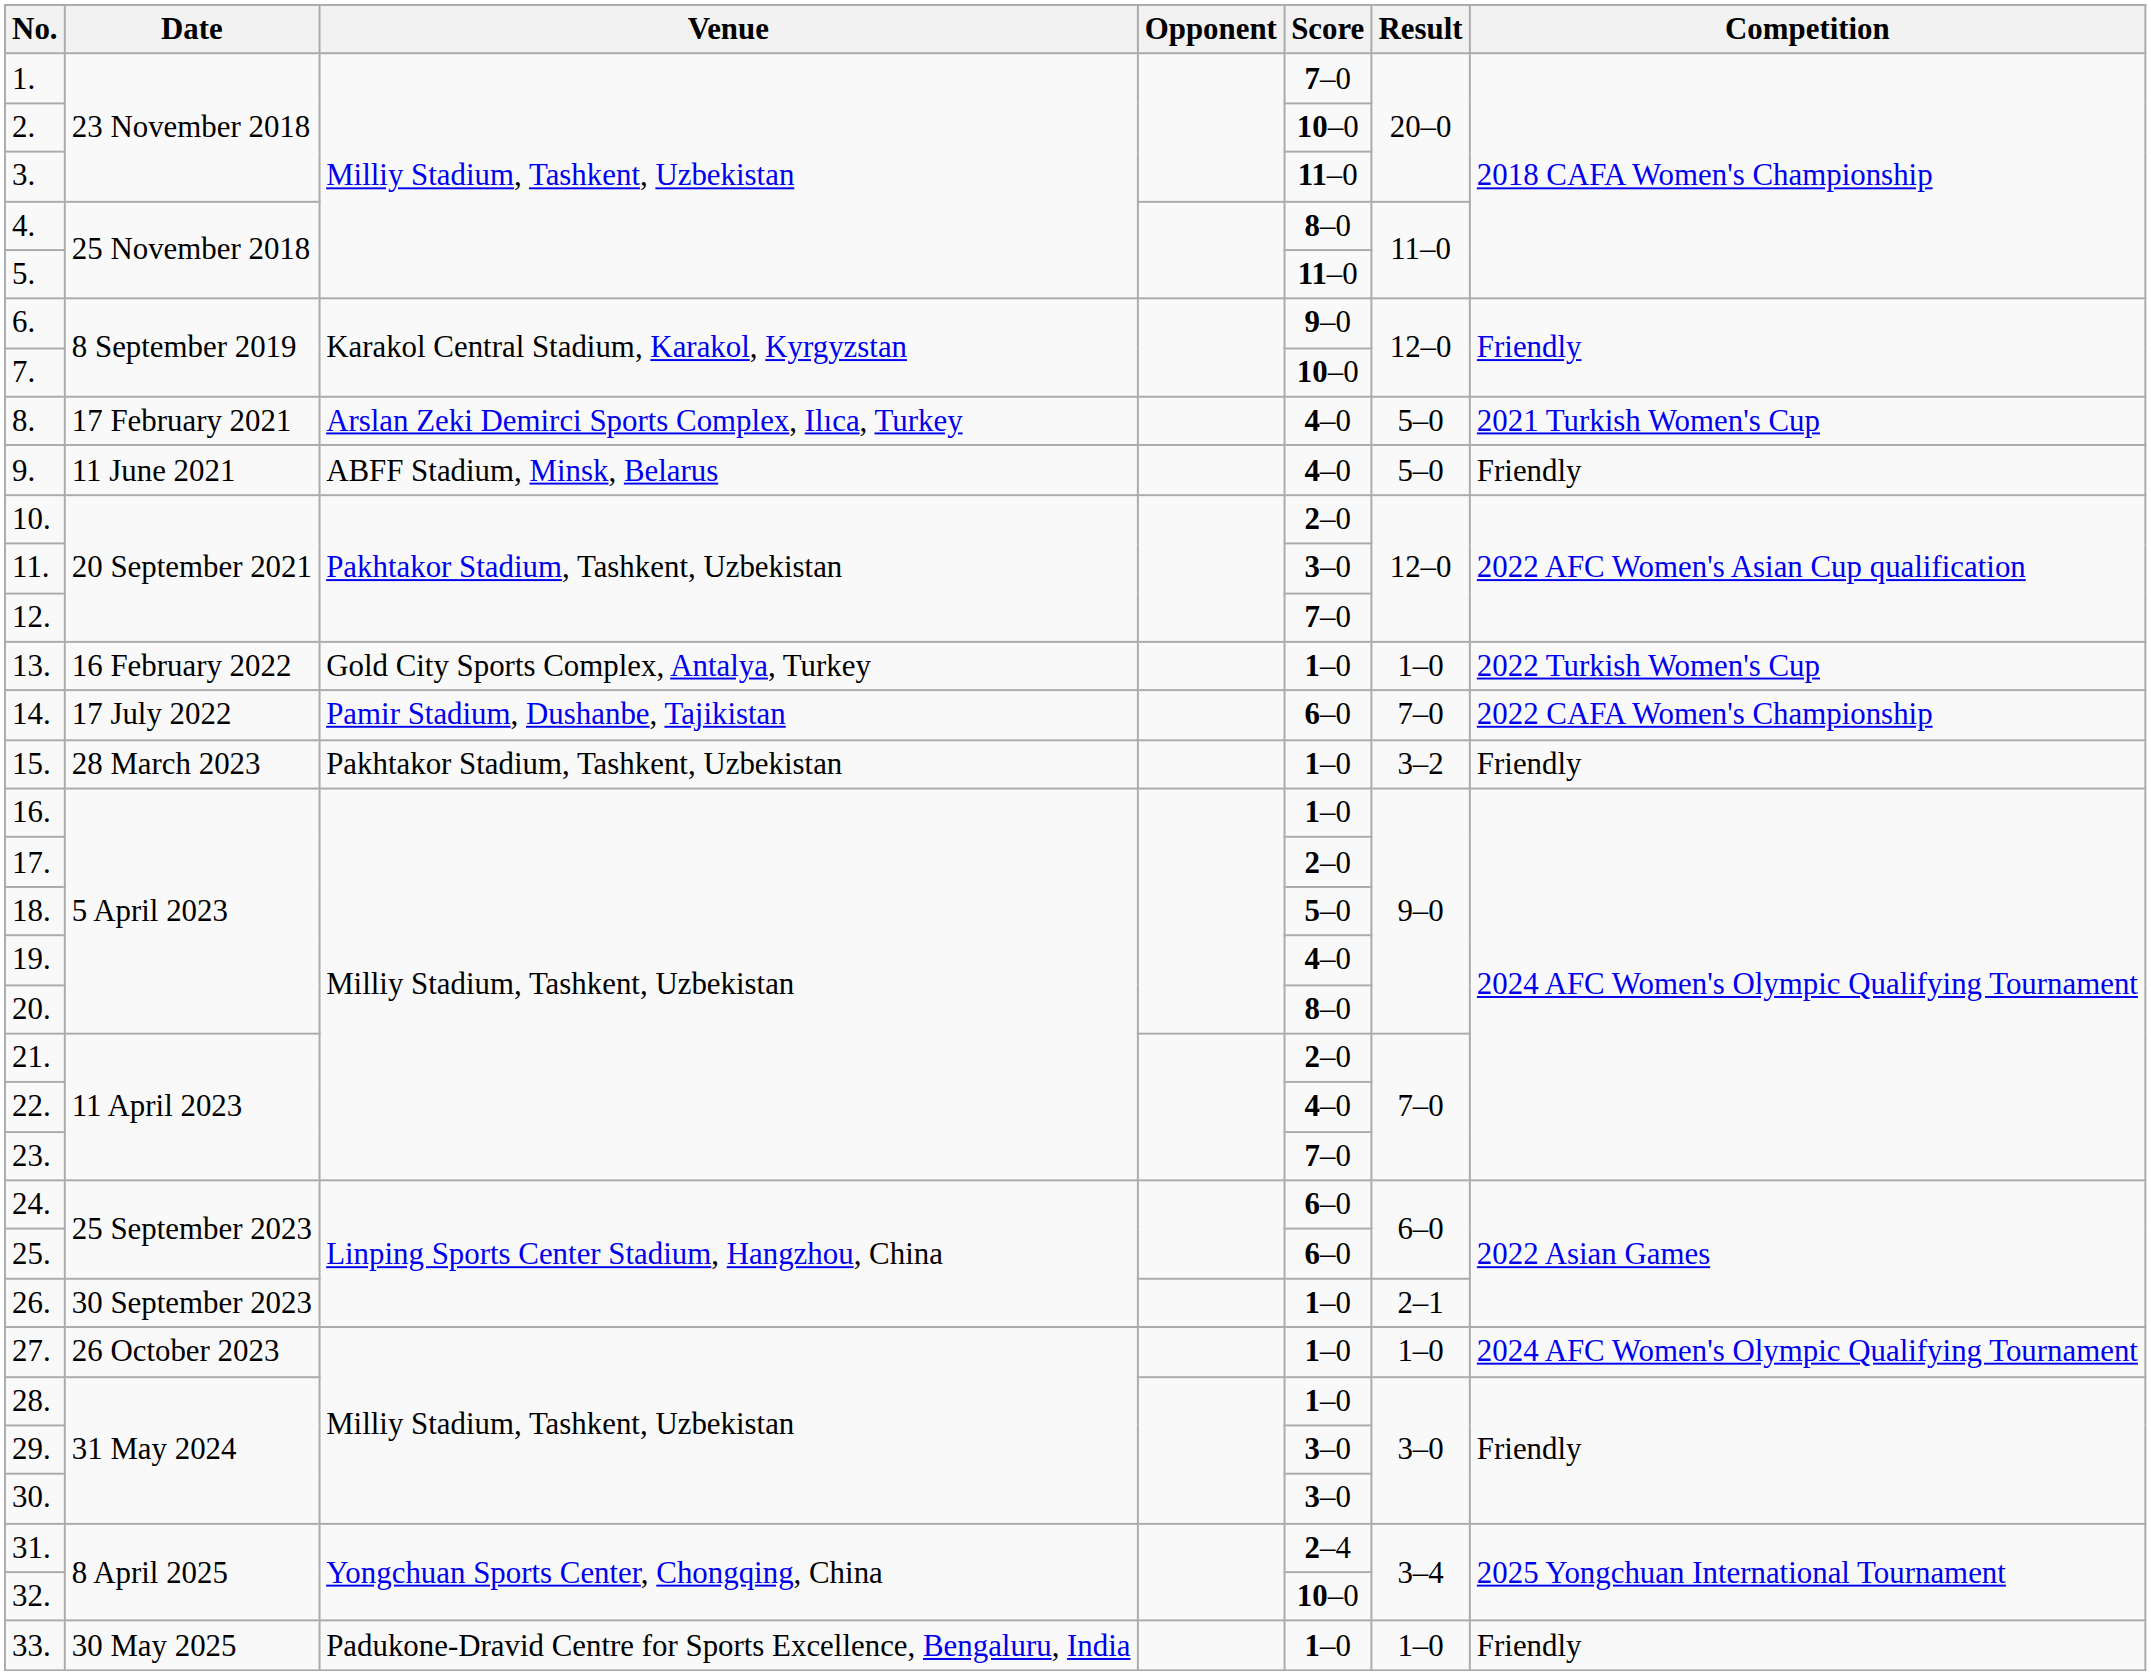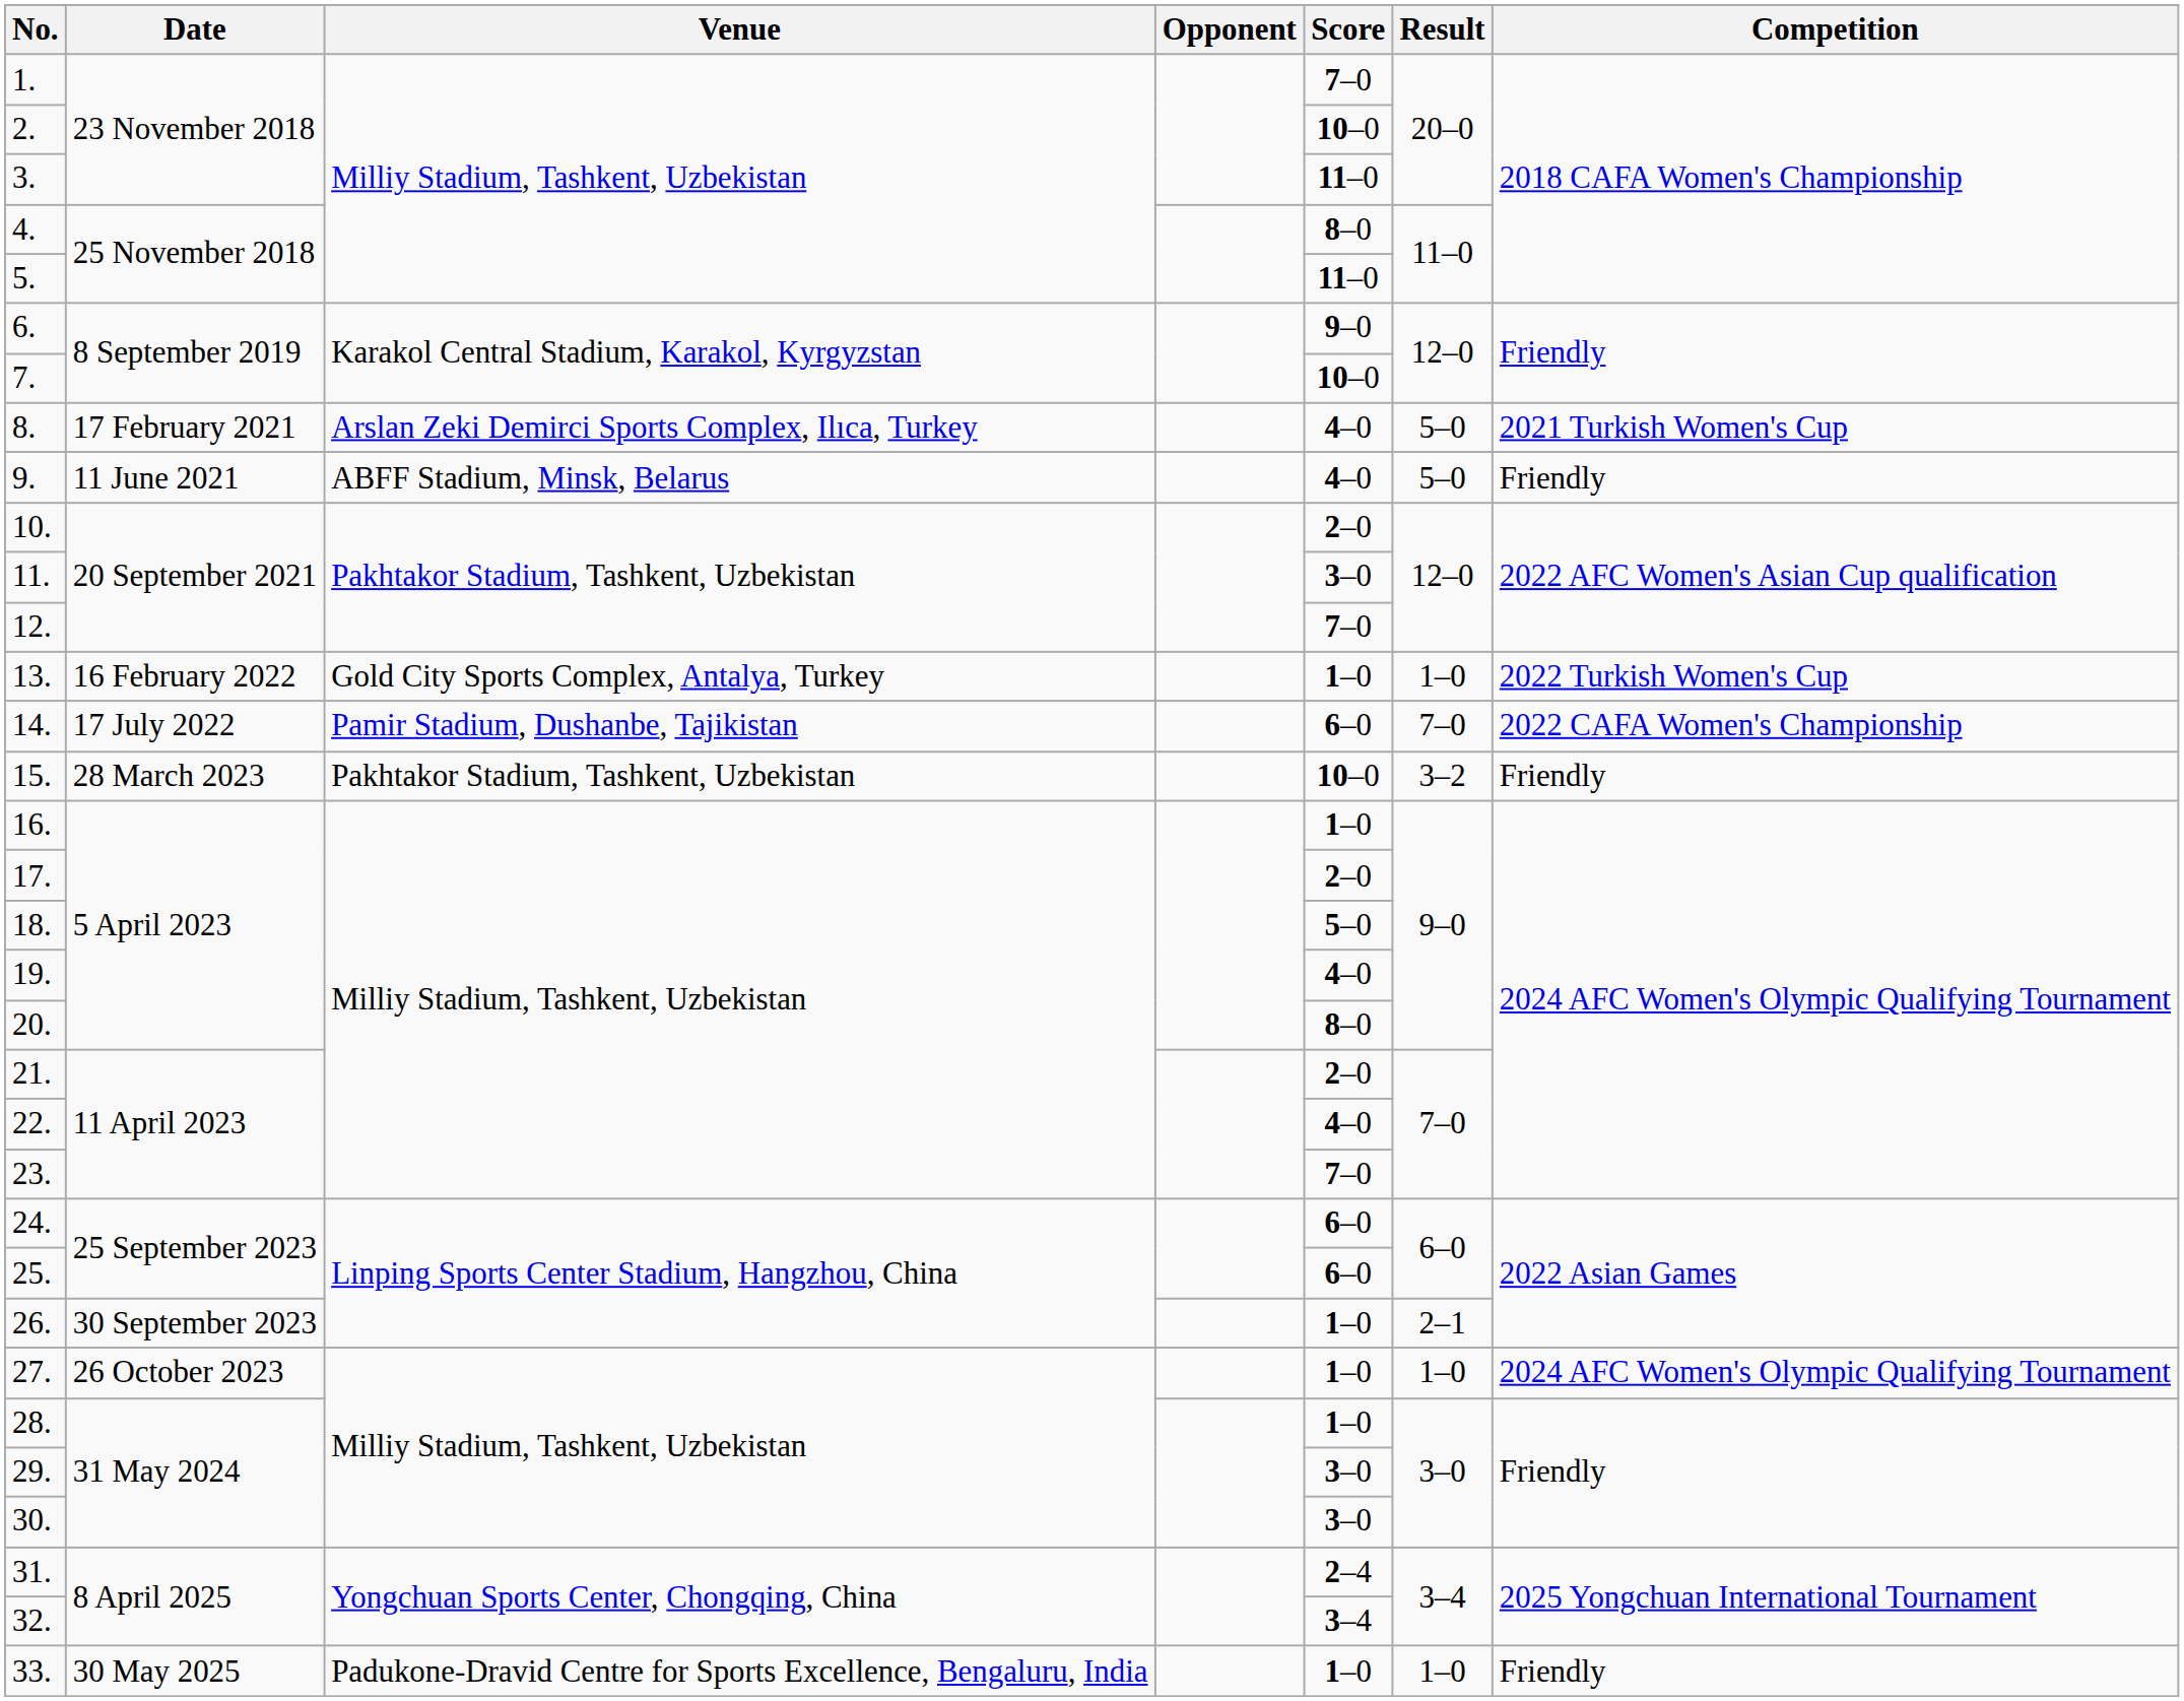 <table class="wikitable">
 <tr>
 <th>No.</th>
 <th>Date</th>
 <th>Venue</th>
 <th>Opponent</th>
 <th>Score</th>
 <th>Result</th>
 <th>Competition</th>
 </tr>
 <tr>
 <td>1.</td>
 <td rowspan=3>23 November 2018</td>
 <td rowspan=5><a href='#'>Milliy Stadium</a>, <a href='#'>Tashkent</a>, <a href='#'>Uzbekistan</a></td>
 <td rowspan=3></td>
 <td align=center><strong>7</strong>–0</td>
 <td rowspan=3 align=center>20–0</td>
 <td rowspan=5><a href='#'>2018 CAFA Women's Championship</a></td>
 </tr>
 <tr>
 <td>2.</td>
 <td align=center><strong>10</strong>–0</td>
 </tr>
 <tr>
 <td>3.</td>
 <td align=center><strong>11</strong>–0</td>
 </tr>
 <tr>
 <td>4.</td>
 <td rowspan=2>25 November 2018</td>
 <td rowspan=2></td>
 <td align=center><strong>8</strong>–0</td>
 <td rowspan=2 align=center>11–0</td>
 </tr>
 <tr>
 <td>5.</td>
 <td align=center><strong>11</strong>–0</td>
 </tr>
 <tr>
 <td>6.</td>
 <td rowspan=2>8 September 2019</td>
 <td rowspan=2>Karakol Central Stadium, <a href='#'>Karakol</a>, <a href='#'>Kyrgyzstan</a></td>
 <td rowspan=2></td>
 <td align=center><strong>9</strong>–0</td>
 <td rowspan=2 align=center>12–0</td>
 <td rowspan=2><a href='#'>Friendly</a></td>
 </tr>
 <tr>
 <td>7.</td>
 <td align=center><strong>10</strong>–0</td>
 </tr>
 <tr>
 <td>8.</td>
 <td>17 February 2021</td>
 <td><a href='#'>Arslan Zeki Demirci Sports Complex</a>, <a href='#'>Ilıca</a>, <a href='#'>Turkey</a></td>
 <td></td>
 <td align=center><strong>4</strong>–0</td>
 <td align=center>5–0</td>
 <td><a href='#'>2021 Turkish Women's Cup</a></td>
 </tr>
 <tr>
 <td>9.</td>
 <td>11 June 2021</td>
 <td>ABFF Stadium, <a href='#'>Minsk</a>, <a href='#'>Belarus</a></td>
 <td></td>
 <td align=center><strong>4</strong>–0</td>
 <td align=center>5–0</td>
 <td>Friendly</td>
 </tr>
 <tr>
 <td>10.</td>
 <td rowspan=3>20 September 2021</td>
 <td rowspan=3><a href='#'>Pakhtakor Stadium</a>, Tashkent, Uzbekistan</td>
 <td rowspan=3></td>
 <td align=center><strong>2</strong>–0</td>
 <td rowspan=3 align=center>12–0</td>
 <td rowspan=3><a href='#'>2022 AFC Women's Asian Cup qualification</a></td>
 </tr>
 <tr>
 <td>11.</td>
 <td align=center><strong>3</strong>–0</td>
 </tr>
 <tr>
 <td>12.</td>
 <td align=center><strong>7</strong>–0</td>
 </tr>
 <tr>
 <td>13.</td>
 <td>16 February 2022</td>
 <td>Gold City Sports Complex, <a href='#'>Antalya</a>, Turkey</td>
 <td></td>
 <td align=center><strong>1</strong>–0</td>
 <td align=center>1–0</td>
 <td><a href='#'>2022 Turkish Women's Cup</a></td>
 </tr>
 <tr>
 <td>14.</td>
 <td>17 July 2022</td>
 <td><a href='#'>Pamir Stadium</a>, <a href='#'>Dushanbe</a>, <a href='#'>Tajikistan</a></td>
 <td></td>
 <td align=center><strong>6</strong>–0</td>
 <td align=center>7–0</td>
 <td><a href='#'>2022 CAFA Women's Championship</a></td>
 </tr>
 <tr>
 <td>15.</td>
 <td>28 March 2023</td>
 <td>Pakhtakor Stadium, Tashkent, Uzbekistan</td>
 <td></td>
-<td align=center><strong>1</strong>–0</td>
+<td align=center><strong>10</strong>–0</td>
 <td align=center>3–2</td>
 <td>Friendly</td>
 </tr>
 <tr>
 <td>16.</td>
 <td rowspan=5>5 April 2023</td>
 <td rowspan=8>Milliy Stadium, Tashkent, Uzbekistan</td>
 <td rowspan=5></td>
 <td align=center><strong>1</strong>–0</td>
 <td rowspan=5 align=center>9–0</td>
 <td rowspan=8><a href='#'>2024 AFC Women's Olympic Qualifying Tournament</a></td>
 </tr>
 <tr>
 <td>17.</td>
 <td align=center><strong>2</strong>–0</td>
 </tr>
 <tr>
 <td>18.</td>
 <td align=center><strong>5</strong>–0</td>
 </tr>
 <tr>
 <td>19.</td>
 <td align=center><strong>4</strong>–0</td>
 </tr>
 <tr>
 <td>20.</td>
 <td align=center><strong>8</strong>–0</td>
 </tr>
 <tr>
 <td>21.</td>
 <td rowspan=3>11 April 2023</td>
 <td rowspan=3></td>
 <td align=center><strong>2</strong>–0</td>
 <td rowspan=3 align=center>7–0</td>
 </tr>
 <tr>
 <td>22.</td>
 <td align=center><strong>4</strong>–0</td>
 </tr>
 <tr>
 <td>23.</td>
 <td align=center><strong>7</strong>–0</td>
 </tr>
 <tr>
 <td>24.</td>
 <td rowspan=2>25 September 2023</td>
 <td rowspan=3><a href='#'>Linping Sports Center Stadium</a>, <a href='#'>Hangzhou</a>, China</td>
 <td rowspan=2></td>
 <td align=center><strong>6</strong>–0</td>
 <td rowspan=2 align=center>6–0</td>
 <td rowspan=3><a href='#'>2022 Asian Games</a></td>
 </tr>
 <tr>
 <td>25.</td>
 <td align=center><strong>6</strong>–0</td>
 </tr>
 <tr>
 <td>26.</td>
 <td>30 September 2023</td>
 <td></td>
 <td align=center><strong>1</strong>–0</td>
 <td align=center>2–1 </td>
 </tr>
 <tr>
 <td>27.</td>
 <td>26 October 2023</td>
 <td rowspan=4>Milliy Stadium, Tashkent, Uzbekistan</td>
 <td></td>
 <td align=center><strong>1</strong>–0</td>
 <td align=center>1–0</td>
 <td><a href='#'>2024 AFC Women's Olympic Qualifying Tournament</a></td>
 </tr>
 <tr>
 <td>28.</td>
 <td rowspan=3>31 May 2024</td>
 <td rowspan=3></td>
 <td align=center><strong>1</strong>–0</td>
 <td rowspan=3 align=center>3–0</td>
 <td rowspan=3>Friendly</td>
 </tr>
 <tr>
 <td>29.</td>
 <td align=center><strong>3</strong>–0</td>
 </tr>
 <tr>
 <td>30.</td>
 <td align=center><strong>3</strong>–0</td>
 </tr>
 <tr>
 <td>31.</td>
 <td rowspan=2>8 April 2025</td>
 <td rowspan=2><a href='#'>Yongchuan Sports Center</a>, <a href='#'>Chongqing</a>, China</td>
 <td rowspan=2></td>
 <td align=center><strong>2</strong>–4</td>
 <td rowspan=2 align=center>3–4</td>
 <td rowspan=2><a href='#'>2025 Yongchuan International Tournament</a></td>
 </tr>
 <tr>
 <td>32.</td>
-<td align=center><strong>10</strong>–0</td>
+<td align=center><strong>3</strong>–4</td>
 </tr>
 <tr>
 <td>33.</td>
 <td>30 May 2025</td>
 <td>Padukone-Dravid Centre for Sports Excellence, <a href='#'>Bengaluru</a>, <a href='#'>India</a></td>
 <td></td>
 <td align=center><strong>1</strong>–0</td>
 <td align=center>1–0</td>
 <td>Friendly</td>
 </tr>
 <tr>
 </tr>
 </table>
